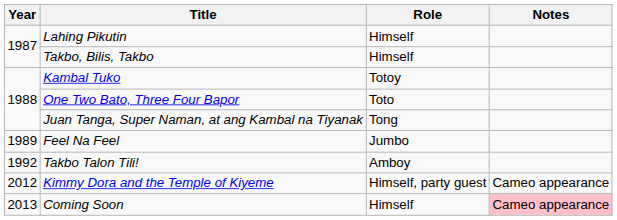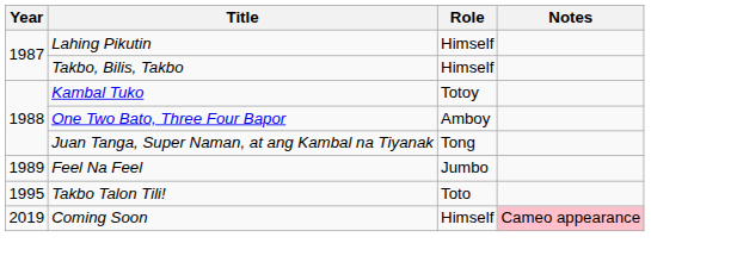 <table class="wikitable sortable">
 <tr>
 <th scope="col">Year</th>
 <th scope="col">Title</th>
 <th scope="col">Role</th>
 <th scope="col" class="unsortable">Notes</th>
 </tr>
 <tr>
 <td rowspan="2">1987</td>
 <td><em>Lahing Pikutin</em></td>
 <td>Himself</td>
 <td></td>
 </tr>
 <tr>
 <td><em>Takbo, Bilis, Takbo</em></td>
 <td>Himself</td>
 <td></td>
 </tr>
 <tr>
 <td rowspan="3">1988</td>
 <td><em><a href='#'>Kambal Tuko</a></em></td>
 <td>Totoy</td>
 <td></td>
 </tr>
 <tr>
 <td><em><a href='#'>One Two Bato, Three Four Bapor</a></em></td>
-<td>Toto</td>
+<td>Amboy</td>
 <td></td>
 </tr>
 <tr>
 <td><em>Juan Tanga, Super Naman, at ang Kambal na Tiyanak</em></td>
 <td>Tong</td>
 <td></td>
 </tr>
 <tr>
 <td>1989</td>
 <td><em>Feel Na Feel</em></td>
 <td>Jumbo</td>
 <td></td>
 </tr>
 <tr>
-<td>1992</td>
+<td>1995</td>
 <td><em>Takbo Talon Tili!</em></td>
-<td>Amboy</td>
+<td>Toto</td>
 <td></td>
 </tr>
 <tr>
-<td>2012</td>
-<td><em><a href='#'>Kimmy Dora and the Temple of Kiyeme</a></em></td>
-<td>Himself, party guest</td>
-<td>Cameo appearance</td>
-</tr>
-<tr>
-<td>2013</td>
+<td>2019</td>
 <td><em>Coming Soon</em></td>
 <td>Himself</td>
 <td style="background: pink;">Cameo appearance</td>
 </tr>
 </table>
